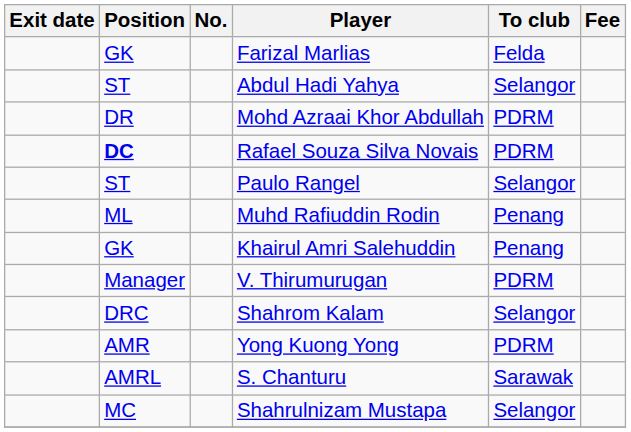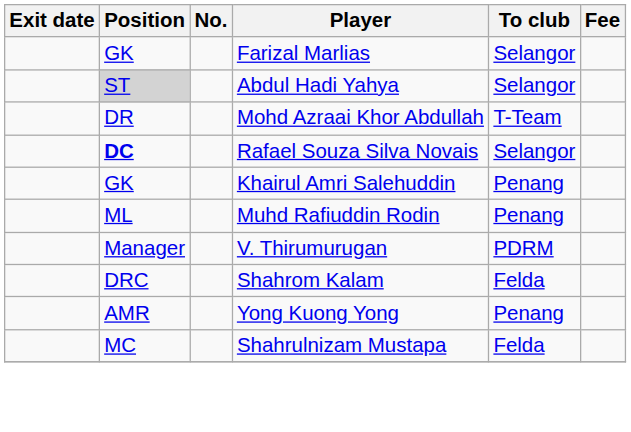 <table class="wikitable sortable">
 <tr>
 <th>Exit date</th>
 <th>Position</th>
 <th>No.</th>
 <th>Player</th>
 <th>To club</th>
 <th>Fee</th>
 </tr>
 <tr>
 <td></td>
 <td><a href='#'>GK</a></td>
 <td></td>
 <td align="left"> <a href='#'>Farizal Marlias</a></td>
-<td align="left"> <a href='#'>Felda</a></td>
+<td align="left"> <a href='#'>Selangor</a></td>
 <td align=right></td>
 </tr>
 <tr>
 <td></td>
-<td><a href='#'>ST</a></td>
+<td style="background: lightgrey;"><a href='#'>ST</a></td>
 <td></td>
 <td align="left"> <a href='#'>Abdul Hadi Yahya</a></td>
 <td align="left"> <a href='#'>Selangor</a></td>
 <td align=right></td>
 </tr>
 <tr>
 <td></td>
 <td><a href='#'>DR</a></td>
 <td></td>
 <td align="left"> <a href='#'>Mohd Azraai Khor Abdullah</a></td>
-<td align="left"> <a href='#'>PDRM</a></td>
+<td align="left"> <a href='#'>T-Team</a></td>
 <td align=right></td>
 </tr>
 <tr>
 <td></td>
 <td><strong><a href='#'>DC</a></strong></td>
 <td></td>
 <td align="left"> <a href='#'>Rafael Souza Silva Novais</a></td>
-<td align="left"> <a href='#'>PDRM</a></td>
+<td align="left"> <a href='#'>Selangor</a></td>
 <td align=right></td>
 </tr>
 <tr>
 <td></td>
-<td><a href='#'>ST</a></td>
+<td><a href='#'>GK</a></td>
 <td></td>
-<td align="left"> <a href='#'>Paulo Rangel</a></td>
-<td align="left"> <a href='#'>Selangor</a></td>
+<td align="left"> <a href='#'>Khairul Amri Salehuddin</a></td>
+<td align="left"> <a href='#'>Penang</a></td>
 <td align=right></td>
 </tr>
 <tr>
 <td></td>
 <td><a href='#'>ML</a></td>
 <td></td>
 <td align="left"> <a href='#'>Muhd Rafiuddin Rodin</a></td>
-<td align="left"> <a href='#'>Penang</a></td>
-<td align=right></td>
-</tr>
-<tr>
-<td></td>
-<td><a href='#'>GK</a></td>
-<td></td>
-<td align="left"> <a href='#'>Khairul Amri Salehuddin</a></td>
 <td align="left"> <a href='#'>Penang</a></td>
 <td align=right></td>
 </tr>
 <tr>
 <td></td>
 <td><a href='#'>Manager</a></td>
 <td></td>
 <td align="left"> <a href='#'>V. Thirumurugan</a></td>
 <td align="left"> <a href='#'>PDRM</a></td>
 <td align=right></td>
 </tr>
 <tr>
 <td></td>
 <td><a href='#'>DRC</a></td>
 <td></td>
 <td align="left"> <a href='#'>Shahrom Kalam</a></td>
-<td align="left"> <a href='#'>Selangor</a></td>
+<td align="left"> <a href='#'>Felda</a></td>
 <td align=right></td>
 </tr>
 <tr>
 <td></td>
 <td><a href='#'>AMR</a></td>
 <td></td>
 <td align="left"> <a href='#'>Yong Kuong Yong</a></td>
-<td align="left"> <a href='#'>PDRM</a></td>
-<td align=right></td>
-</tr>
-<tr>
-<td></td>
-<td><a href='#'>AMRL</a></td>
-<td></td>
-<td align="left"> <a href='#'>S. Chanturu</a></td>
-<td align="left"> <a href='#'>Sarawak</a></td>
+<td align="left"> <a href='#'>Penang</a></td>
 <td align=right></td>
 </tr>
 <tr>
 <td></td>
 <td><a href='#'>MC</a></td>
 <td></td>
 <td align="left"> <a href='#'>Shahrulnizam Mustapa</a></td>
-<td align="left"> <a href='#'>Selangor</a></td>
+<td align="left"> <a href='#'>Felda</a></td>
 <td align=right></td>
 </tr>
 <tr>
 </tr>
 </table>
